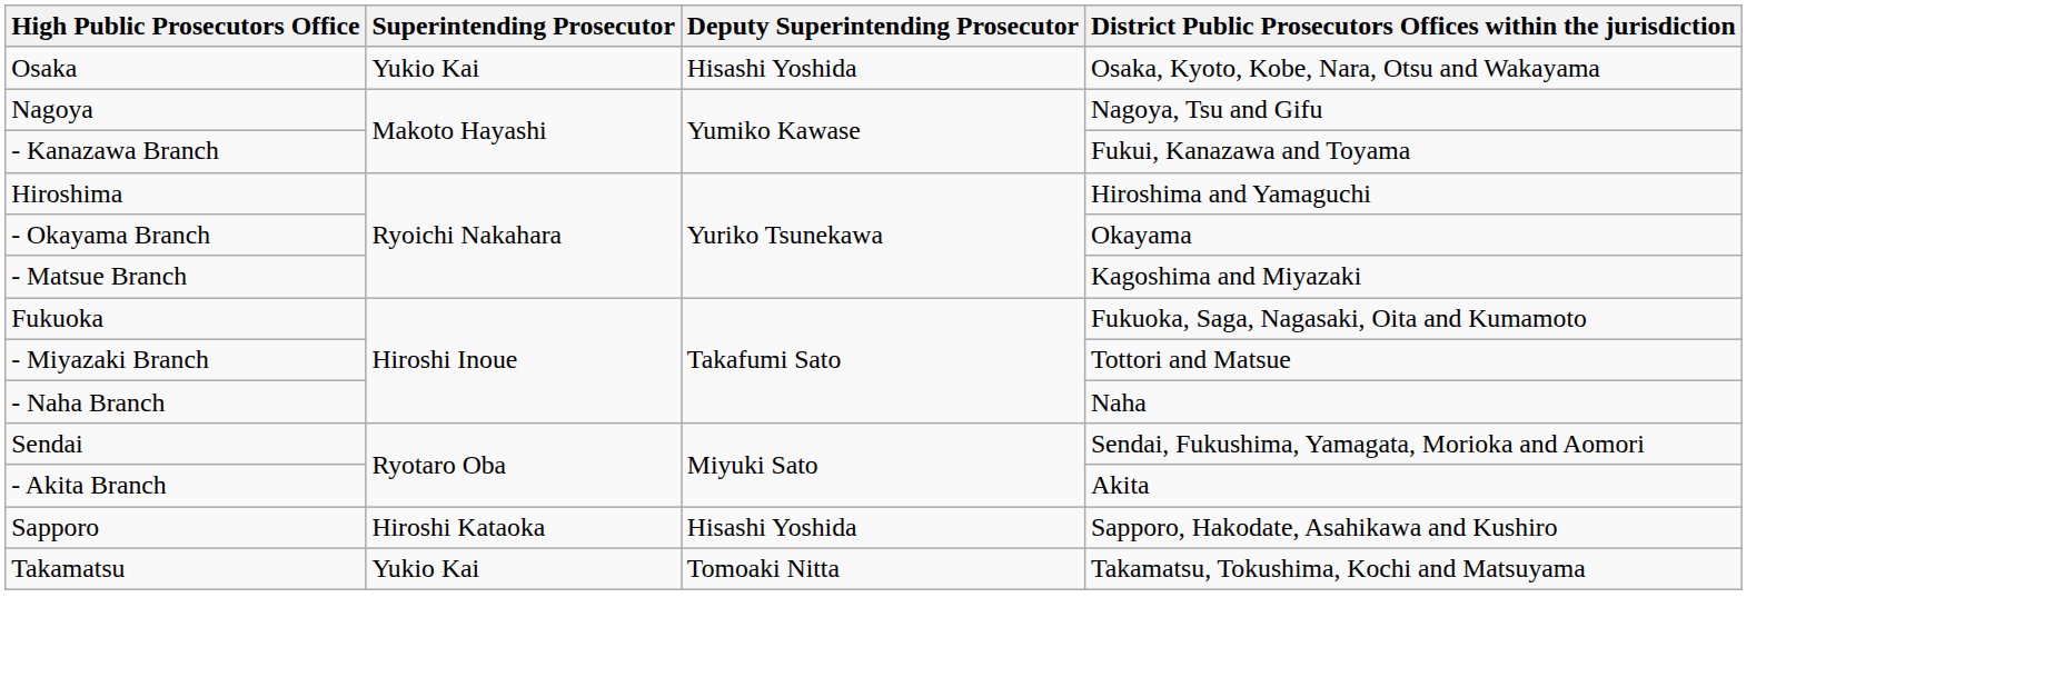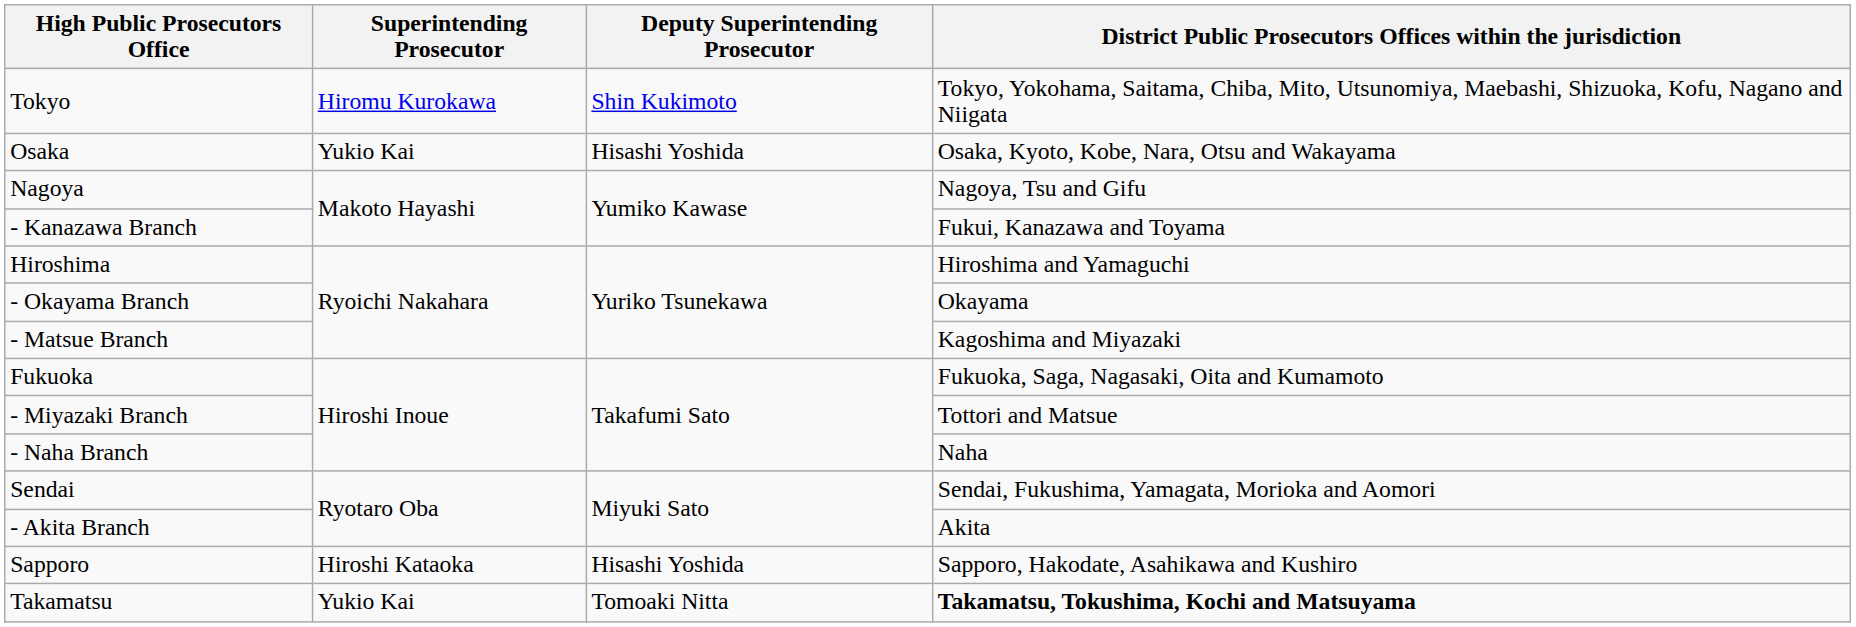 <table class="wikitable">
 <tr>
 <th>High Public Prosecutors Office</th>
 <th>Superintending Prosecutor</th>
 <th>Deputy Superintending Prosecutor</th>
 <th>District Public Prosecutors Offices within the jurisdiction</th>
+</tr>
+<tr>
+<td>Tokyo</td>
+<td><a href='#'>Hiromu Kurokawa</a></td>
+<td><a href='#'>Shin Kukimoto</a></td>
+<td>Tokyo, Yokohama, Saitama, Chiba, Mito, Utsunomiya, Maebashi, Shizuoka, Kofu, Nagano and Niigata</td>
 </tr>
 <tr>
 <td>Osaka</td>
 <td>Yukio Kai</td>
 <td>Hisashi Yoshida</td>
 <td>Osaka, Kyoto, Kobe, Nara, Otsu and Wakayama</td>
 </tr>
 <tr>
 <td>Nagoya</td>
 <td rowspan=2>Makoto Hayashi</td>
 <td rowspan=2>Yumiko Kawase</td>
 <td>Nagoya, Tsu and Gifu</td>
 </tr>
 <tr>
 <td>- Kanazawa Branch</td>
 <td>Fukui, Kanazawa and Toyama</td>
 </tr>
 <tr>
 <td>Hiroshima</td>
 <td rowspan=3>Ryoichi Nakahara</td>
 <td rowspan=3>Yuriko Tsunekawa</td>
 <td>Hiroshima and Yamaguchi</td>
 </tr>
 <tr>
 <td>- Okayama Branch</td>
 <td>Okayama</td>
 </tr>
 <tr>
 <td>- Matsue Branch</td>
 <td>Kagoshima and Miyazaki</td>
 </tr>
 <tr>
 <td>Fukuoka</td>
 <td rowspan=3>Hiroshi Inoue</td>
 <td rowspan=3>Takafumi Sato</td>
 <td>Fukuoka, Saga, Nagasaki, Oita and Kumamoto</td>
 </tr>
 <tr>
 <td>- Miyazaki Branch</td>
 <td>Tottori and Matsue</td>
 </tr>
 <tr>
 <td>- Naha Branch</td>
 <td>Naha</td>
 </tr>
 <tr>
 <td>Sendai</td>
 <td rowspan=2>Ryotaro Oba</td>
 <td rowspan=2>Miyuki Sato</td>
 <td>Sendai, Fukushima, Yamagata, Morioka and Aomori</td>
 </tr>
 <tr>
 <td>- Akita Branch</td>
 <td>Akita</td>
 </tr>
 <tr>
 <td>Sapporo</td>
 <td>Hiroshi Kataoka</td>
 <td>Hisashi Yoshida</td>
 <td>Sapporo, Hakodate, Asahikawa and Kushiro</td>
 </tr>
 <tr>
 <td>Takamatsu</td>
 <td>Yukio Kai</td>
 <td>Tomoaki Nitta</td>
-<td>Takamatsu, Tokushima, Kochi and Matsuyama</td>
+<td><strong>Takamatsu, Tokushima, Kochi and Matsuyama</strong></td>
 </tr>
 </table>
